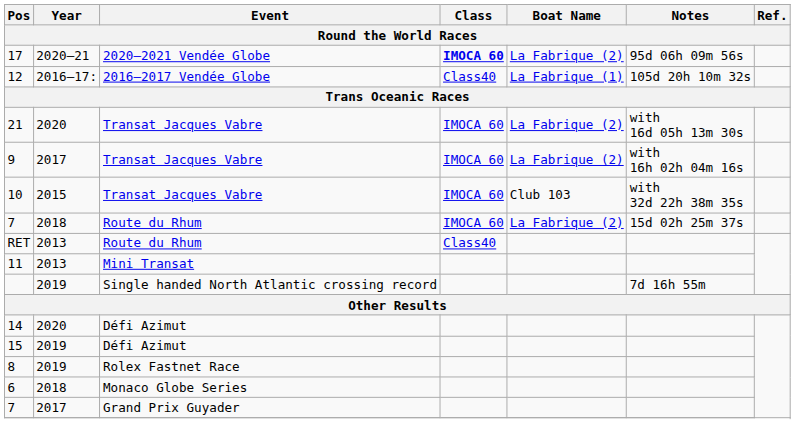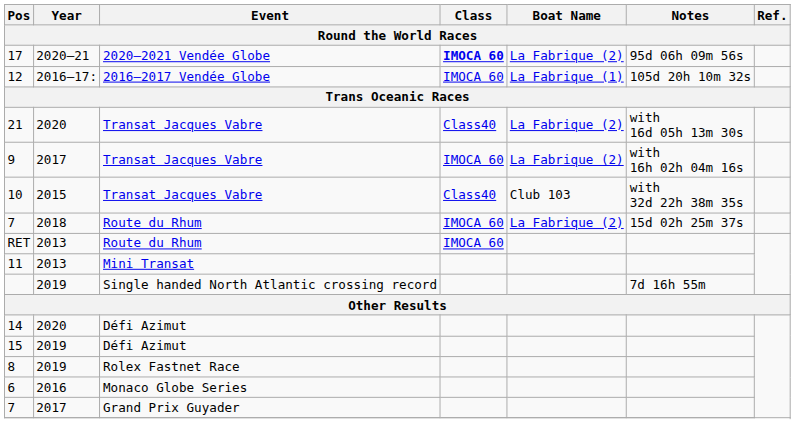 <table class="wikitable sortable">
 <tr>
 <th>Pos</th>
 <th>Year</th>
 <th>Event</th>
 <th>Class</th>
 <th>Boat Name</th>
 <th>Notes</th>
 <th>Ref.</th>
 </tr>
 <tr>
 <th colspan=7>Round the World Races</th>
 </tr>
 <tr>
 <td>17</td>
 <td>2020–21</td>
 <td><a href='#'>2020–2021 Vendée Globe</a></td>
 <td><strong><a href='#'>IMOCA 60</a></strong></td>
 <td><a href='#'>La Fabrique (2)</a></td>
 <td>95d 06h 09m 56s</td>
 <td></td>
 </tr>
 <tr>
 <td>12</td>
 <td>2016–17:</td>
 <td><a href='#'>2016–2017 Vendée Globe</a></td>
-<td><a href='#'>Class40</a></td>
+<td><a href='#'>IMOCA 60</a></td>
 <td><a href='#'>La Fabrique (1)</a></td>
 <td>105d 20h 10m 32s</td>
 <td></td>
 </tr>
 <tr>
 <th colspan=7>Trans Oceanic Races</th>
 </tr>
 <tr>
 <td>21</td>
 <td>2020</td>
 <td><a href='#'>Transat Jacques Vabre</a></td>
-<td><a href='#'>IMOCA 60</a></td>
+<td><a href='#'>Class40</a></td>
 <td><a href='#'>La Fabrique (2)</a></td>
 <td>with <br>16d 05h 13m 30s</td>
 <td></td>
 </tr>
 <tr>
 <td>9</td>
 <td>2017</td>
 <td><a href='#'>Transat Jacques Vabre</a></td>
 <td><a href='#'>IMOCA 60</a></td>
 <td><a href='#'>La Fabrique (2)</a></td>
 <td>with <br>16h 02h 04m 16s</td>
 <td></td>
 </tr>
 <tr>
 <td>10</td>
 <td>2015</td>
 <td><a href='#'>Transat Jacques Vabre</a></td>
-<td><a href='#'>IMOCA 60</a></td>
+<td><a href='#'>Class40</a></td>
 <td>Club 103</td>
 <td>with <br>32d 22h 38m 35s</td>
 <td></td>
 </tr>
 <tr>
 <td>7</td>
 <td>2018</td>
 <td><a href='#'>Route du Rhum</a></td>
 <td><a href='#'>IMOCA 60</a></td>
 <td><a href='#'>La Fabrique (2)</a></td>
 <td>15d 02h 25m 37s</td>
 <td></td>
 </tr>
 <tr>
 <td>RET</td>
 <td>2013</td>
 <td><a href='#'>Route du Rhum</a></td>
-<td><a href='#'>Class40</a></td>
+<td><a href='#'>IMOCA 60</a></td>
 <td></td>
 <td></td>
 </tr>
 <tr>
 <td>11</td>
 <td>2013</td>
 <td><a href='#'>Mini Transat</a></td>
 <td></td>
 <td></td>
 <td></td>
 </tr>
 <tr>
 <td></td>
 <td>2019</td>
 <td>Single handed North Atlantic crossing record</td>
 <td></td>
 <td></td>
 <td>7d 16h 55m</td>
 </tr>
 <tr>
 <th colspan=7>Other Results</th>
 </tr>
 <tr>
 <td>14</td>
 <td>2020</td>
 <td>Défi Azimut</td>
 <td></td>
 <td></td>
 <td></td>
 </tr>
 <tr>
 <td>15</td>
 <td>2019</td>
 <td>Défi Azimut</td>
 <td></td>
 <td></td>
 <td></td>
 </tr>
 <tr>
 <td>8</td>
 <td>2019</td>
 <td>Rolex Fastnet Race</td>
 <td></td>
 <td></td>
 <td></td>
 </tr>
 <tr>
 <td>6</td>
-<td>2018</td>
+<td>2016</td>
 <td>Monaco Globe Series</td>
 <td></td>
 <td></td>
 <td></td>
 </tr>
 <tr>
 <td>7</td>
 <td>2017</td>
 <td>Grand Prix Guyader</td>
 <td></td>
 <td></td>
 <td></td>
 </tr>
 <tr>
 </tr>
 </table>
